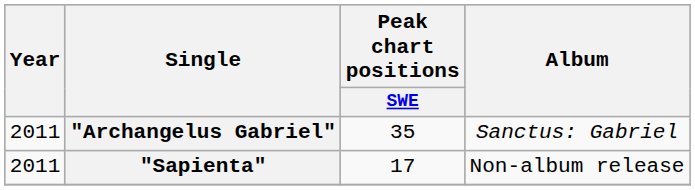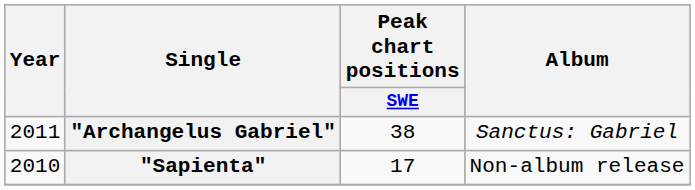 <table class="wikitable plainrowheaders" style="text-align:center;">
 <tr>
 <th scope="col" rowspan="2">Year</th>
 <th scope="col" rowspan="2">Single</th>
 <th scope="col" colspan="1">Peak chart positions</th>
 <th scope="col" rowspan="2">Album</th>
 </tr>
 <tr>
 <th scope="col" style="width:3em;font-size:85%;"><a href='#'>SWE</a><br></th>
 </tr>
 <tr>
 <td rowspan="1">2011</td>
 <th scope="row">"Archangelus Gabriel"</th>
-<td>35</td>
+<td>38</td>
 <td><em>Sanctus: Gabriel</em></td>
 </tr>
 <tr>
-<td rowspan="1">2011</td>
+<td rowspan="1">2010</td>
 <th scope="row">"Sapienta"</th>
 <td>17</td>
 <td>Non-album release</td>
 </tr>
 <tr>
 </tr>
 </table>
